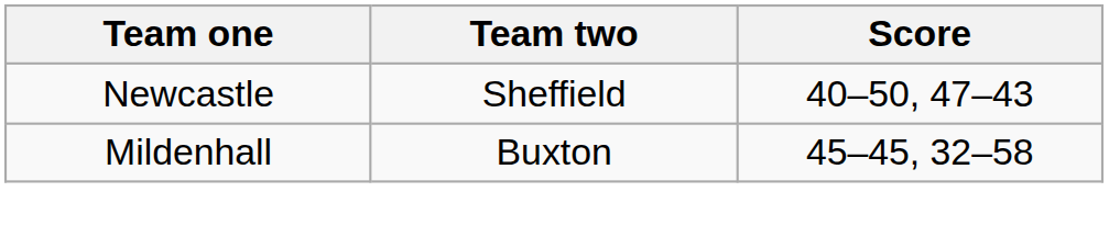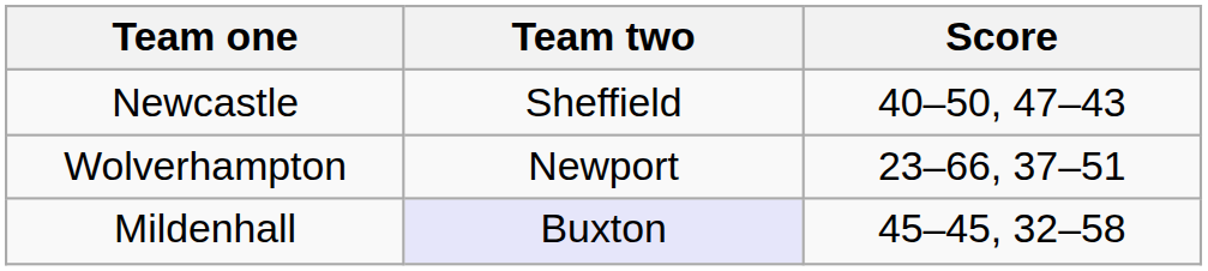 <table class="wikitable" style="text-align: center">
 <tr>
 <th width=150>Team one</th>
 <th width=150>Team two</th>
 <th width=150>Score</th>
 </tr>
 <tr>
 <td>Newcastle</td>
 <td>Sheffield</td>
 <td>40–50, 47–43</td>
 </tr>
 <tr>
+<td>Wolverhampton</td>
+<td>Newport</td>
+<td>23–66, 37–51</td>
+</tr>
+<tr>
 <td>Mildenhall</td>
-<td>Buxton</td>
+<td style="background: lavender;">Buxton</td>
 <td>45–45, 32–58</td>
 </tr>
 </table>
